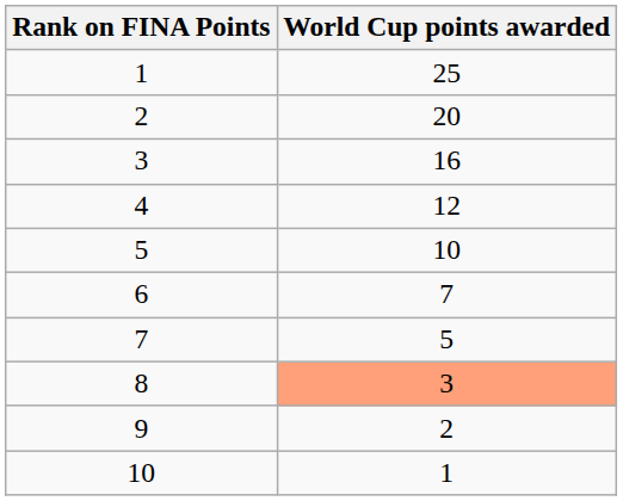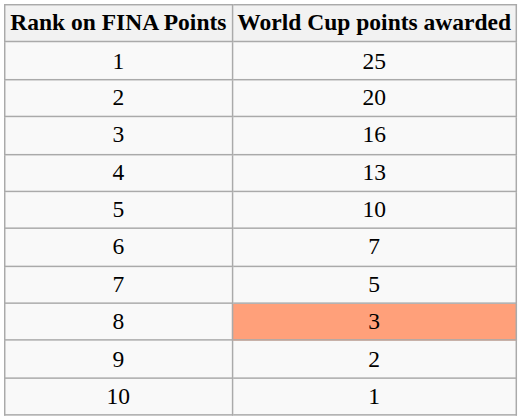 <table class="wikitable" style="text-align:center">
 <tr>
 <th>Rank on FINA Points</th>
 <th>World Cup points awarded</th>
 </tr>
 <tr>
 <td>1</td>
 <td>25</td>
 </tr>
 <tr>
 <td>2</td>
 <td>20</td>
 </tr>
 <tr>
 <td>3</td>
 <td>16</td>
 </tr>
 <tr>
 <td>4</td>
-<td>12</td>
+<td>13</td>
 </tr>
 <tr>
 <td>5</td>
 <td>10</td>
 </tr>
 <tr>
 <td>6</td>
 <td>7</td>
 </tr>
 <tr>
 <td>7</td>
 <td>5</td>
 </tr>
 <tr>
 <td>8</td>
 <td style="background: lightsalmon;">3</td>
 </tr>
 <tr>
 <td>9</td>
 <td>2</td>
 </tr>
 <tr>
 <td>10</td>
 <td>1</td>
 </tr>
 </table>
